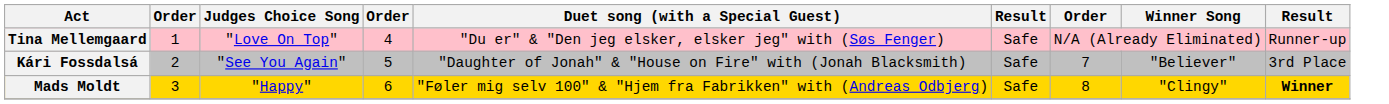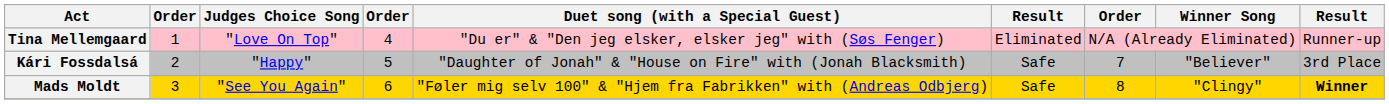 <table class="wikitable plainrowheaders" style="text-align:center;">
 <tr>
 <th scope="col">Act</th>
 <th scope="col">Order</th>
 <th scope="col">Judges Choice Song</th>
 <th scope="col">Order</th>
 <th scope="col">Duet song (with a Special Guest)</th>
 <th scope="col">Result</th>
 <th scope="col">Order</th>
 <th scope="col">Winner Song</th>
 <th scope="col">Result</th>
 </tr>
 <tr style="background:pink">
 <th scope=row>Tina Mellemgaard</th>
 <td>1</td>
 <td>"<a href='#'>Love On Top</a>"</td>
 <td>4</td>
 <td>"Du er" & "Den jeg elsker, elsker jeg" with (<a href='#'>Søs Fenger</a>)</td>
-<td>Safe</td>
+<td>Eliminated</td>
 <td colspan="2">N/A (Already Eliminated)</td>
 <td>Runner-up</td>
 </tr>
 <tr style="background:silver">
 <th scope=row>Kári Fossdalsá</th>
 <td>2</td>
-<td>"<a href='#'>See You Again</a>"</td>
+<td>"<a href='#'>Happy</a>"</td>
 <td>5</td>
 <td>"Daughter of Jonah" & "House on Fire" with (Jonah Blacksmith)</td>
 <td>Safe</td>
 <td>7</td>
 <td>"Believer"</td>
 <td>3rd Place</td>
 </tr>
 <tr style="background:gold">
 <th scope=row>Mads Moldt</th>
 <td>3</td>
-<td>"<a href='#'>Happy</a>"</td>
+<td>"<a href='#'>See You Again</a>"</td>
 <td>6</td>
 <td>"Føler mig selv 100" & "Hjem fra Fabrikken" with (<a href='#'>Andreas Odbjerg</a>)</td>
 <td>Safe</td>
 <td>8</td>
 <td>"Clingy"</td>
 <td><strong>Winner</strong></td>
 </tr>
 <tr>
 </tr>
 </table>
